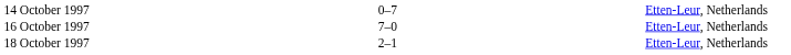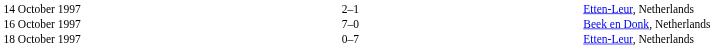 <table cellspacing=1 width=85%>
 <tr>
 <th width=15%></th>
 <th width=25%></th>
 <th width=10%></th>
 <th width=25%></th>
 <th width=25%></th>
 </tr>
 <tr>
 <td>14 October 1997</td>
 <td align=right></td>
-<td align=center>0–7</td>
+<td align=center>2–1</td>
 <td></td>
 <td><a href='#'>Etten-Leur</a>, Netherlands</td>
 </tr>
 <tr>
 <td>16 October 1997</td>
 <td align=right></td>
 <td align=center>7–0</td>
 <td></td>
-<td><a href='#'>Etten-Leur</a>, Netherlands</td>
+<td><a href='#'>Beek en Donk</a>, Netherlands</td>
 </tr>
 <tr>
 <td>18 October 1997</td>
 <td align=right></td>
-<td align=center>2–1</td>
+<td align=center>0–7</td>
 <td></td>
 <td><a href='#'>Etten-Leur</a>, Netherlands</td>
 </tr>
 </table>
